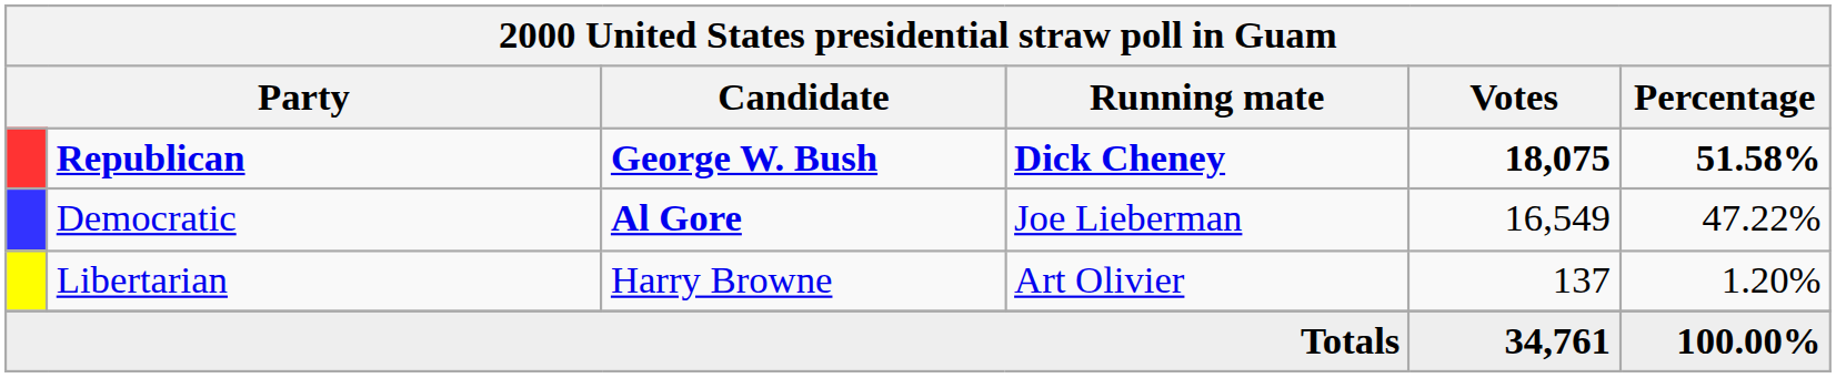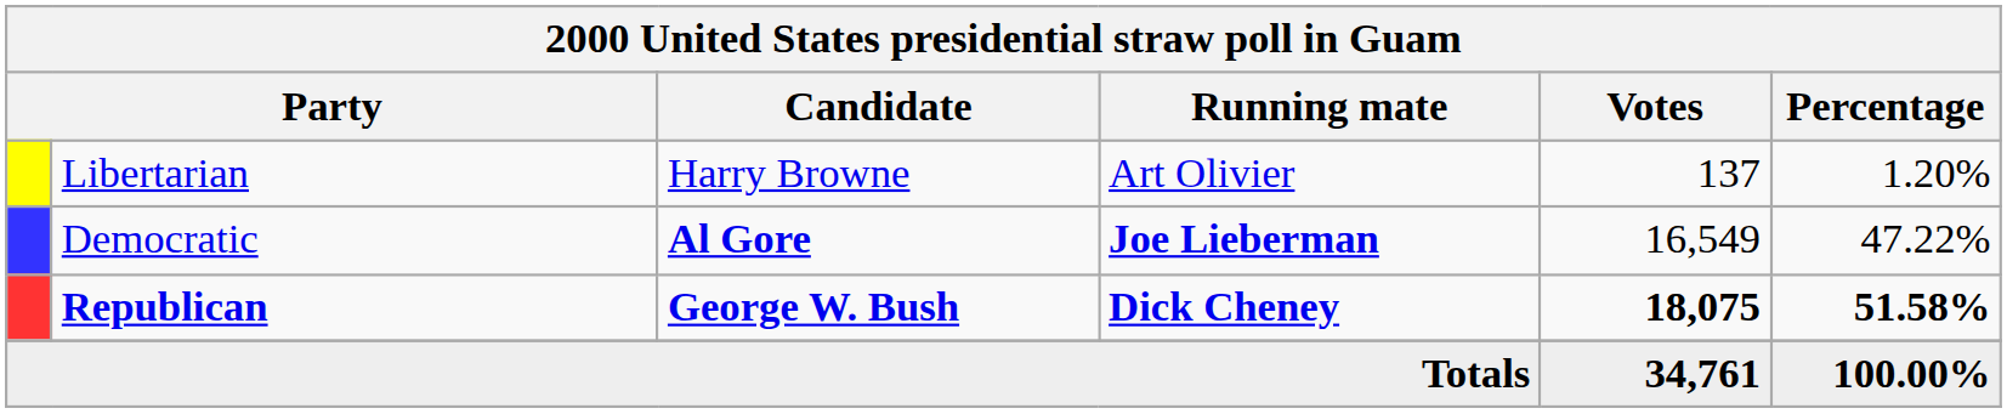 <table class="wikitable">
 <tr>
 <th colspan="6">2000 United States presidential straw poll in Guam</th>
 </tr>
 <tr>
 <th colspan="2" style="width: 15em">Party</th>
 <th style="width: 10em">Candidate</th>
 <th style="width: 10em">Running mate</th>
 <th style="width: 5em">Votes</th>
 <th style="width: 5em">Percentage</th>
 </tr>
 <tr>
+<th style="background:#ff0; width:3px;"></th>
+<td style="width: 130px"><a href='#'>Libertarian</a></td>
+<td><a href='#'>Harry Browne</a></td>
+<td><a href='#'>Art Olivier</a></td>
+<td style="text-align:right;">137</td>
+<td style="text-align:right;">1.20%</td>
+</tr>
+<tr>
+<th style="background:#33f; width:3px;"></th>
+<td style="width: 130px"><a href='#'>Democratic</a></td>
+<td><strong><a href='#'>Al Gore</a></strong></td>
+<td><strong><a href='#'>Joe Lieberman</a></strong></td>
+<td style="text-align:right;">16,549</td>
+<td style="text-align:right;">47.22%</td>
+</tr>
+<tr>
 <th style="background:#f33; width:3px;"></th>
 <td style="width: 130px"><a href='#'><strong>Republican</strong></a></td>
 <td><strong><a href='#'>George W. Bush</a></strong></td>
 <td><strong><a href='#'>Dick Cheney</a></strong></td>
 <td style="text-align:right;"><strong>18,075</strong></td>
 <td style="text-align:right;"><strong>51.58%</strong></td>
-</tr>
-<tr>
-<th style="background:#33f; width:3px;"></th>
-<td style="width: 130px"><a href='#'>Democratic</a></td>
-<td><strong><a href='#'>Al Gore</a></strong></td>
-<td><a href='#'>Joe Lieberman</a></td>
-<td style="text-align:right;">16,549</td>
-<td style="text-align:right;">47.22%</td>
-</tr>
-<tr>
-<th style="background:#ff0; width:3px;"></th>
-<td style="width: 130px"><a href='#'>Libertarian</a></td>
-<td><a href='#'>Harry Browne</a></td>
-<td><a href='#'>Art Olivier</a></td>
-<td style="text-align:right;">137</td>
-<td style="text-align:right;">1.20%</td>
 </tr>
 <tr>
 </tr>
 <tr style="background:#eee; text-align:right;">
 <td colspan="4"><strong>Totals</strong></td>
 <td><strong>34,761</strong></td>
 <td><strong>100.00%</strong></td>
 </tr>
 </table>
